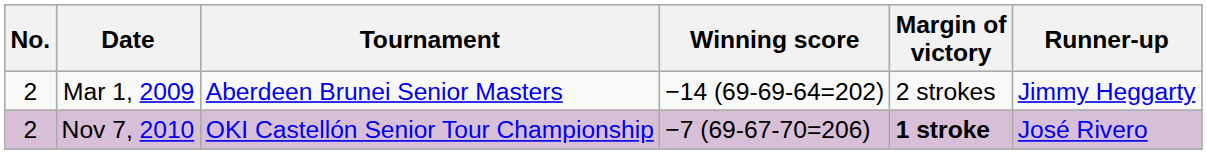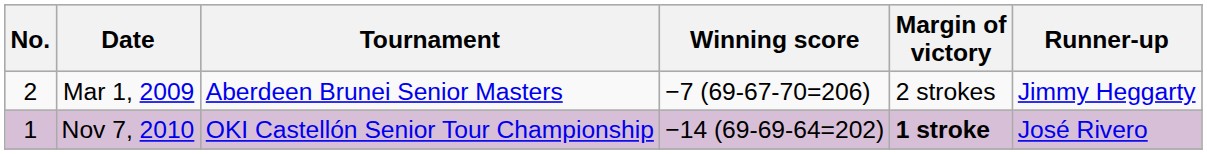 <table class="wikitable" style="font-size:95%;">
 <tr>
 <th>No.</th>
 <th>Date</th>
 <th>Tournament</th>
 <th>Winning score</th>
 <th>Margin of<br>victory</th>
 <th>Runner-up</th>
 </tr>
 <tr>
 <td align=center>2</td>
 <td align=right>Mar 1, <a href='#'>2009</a></td>
 <td><a href='#'>Aberdeen Brunei Senior Masters</a></td>
-<td>−14 (69-69-64=202)</td>
+<td>−7 (69-67-70=206)</td>
 <td>2 strokes</td>
 <td> <a href='#'>Jimmy Heggarty</a></td>
 </tr>
 <tr style="background:thistle;">
-<td align=center>2</td>
+<td align=center>1</td>
 <td align=right>Nov 7, <a href='#'>2010</a></td>
 <td><a href='#'>OKI Castellón Senior Tour Championship</a></td>
-<td>−7 (69-67-70=206)</td>
+<td>−14 (69-69-64=202)</td>
 <td><strong>1 stroke</strong></td>
 <td> <a href='#'>José Rivero</a></td>
 </tr>
 </table>
